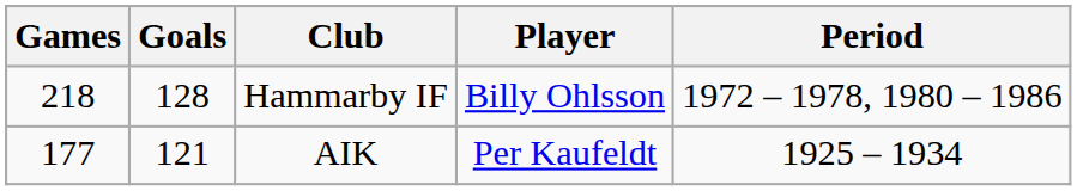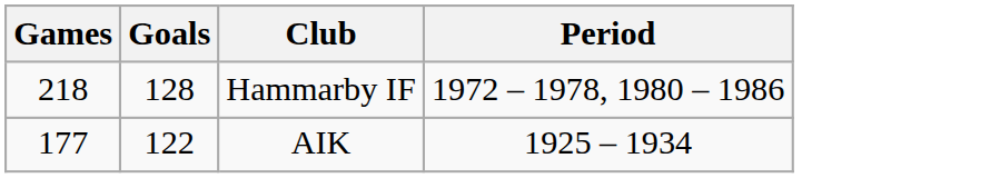 <table class="wikitable" style="font-size:90%; text-align: center">
 <tr>
 <th>Games</th>
 <th>Goals</th>
 <th>Club</th>
-<th>Player</th>
 <th>Period</th>
 </tr>
 <tr>
 <td>218</td>
 <td>128</td>
 <td>Hammarby IF</td>
-<td><a href='#'>Billy Ohlsson</a></td>
 <td>1972 – 1978, 1980 – 1986</td>
 </tr>
 <tr>
 <td>177</td>
-<td>121</td>
+<td>122</td>
 <td>AIK</td>
-<td><a href='#'>Per Kaufeldt</a></td>
 <td>1925 – 1934</td>
 </tr>
 </table>
